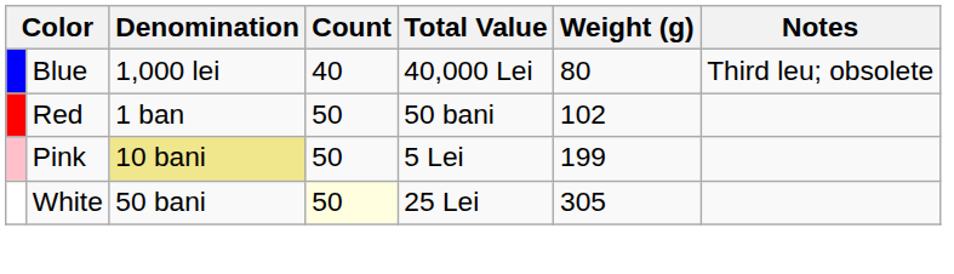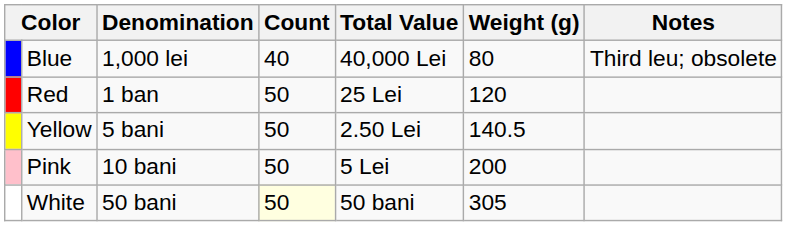 <table class="wikitable">
 <tr>
 <th colspan=2>Color</th>
 <th>Denomination</th>
 <th>Count</th>
 <th>Total Value</th>
 <th>Weight (g)</th>
 <th>Notes</th>
 </tr>
 <tr>
 <td style="background:Blue"> </td>
 <td>Blue</td>
 <td>1,000 lei</td>
 <td>40</td>
 <td>40,000 Lei</td>
 <td>80</td>
 <td>Third leu; obsolete</td>
 </tr>
 <tr>
 <td style="background:Red"> </td>
 <td>Red</td>
 <td>1 ban</td>
 <td>50</td>
-<td>50 bani</td>
-<td>102</td>
+<td>25 Lei</td>
+<td>120</td>
+<td></td>
+</tr>
+<tr>
+<td style="background:Yellow"></td>
+<td>Yellow</td>
+<td>5 bani</td>
+<td>50</td>
+<td>2.50 Lei</td>
+<td>140.5</td>
 <td></td>
 </tr>
 <tr>
 <td style="background:Pink"></td>
 <td>Pink</td>
-<td style="background: khaki;">10 bani</td>
+<td>10 bani</td>
 <td>50</td>
 <td>5 Lei</td>
-<td>199</td>
+<td>200</td>
 <td></td>
 </tr>
 <tr>
 <td style="background:White"></td>
 <td>White</td>
 <td>50 bani</td>
 <td style="background: lightyellow;">50</td>
-<td>25 Lei</td>
+<td>50 bani</td>
 <td>305</td>
 <td></td>
 </tr>
 </table>
